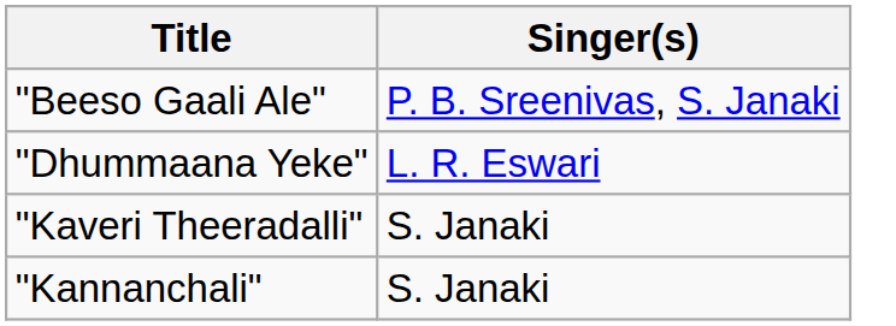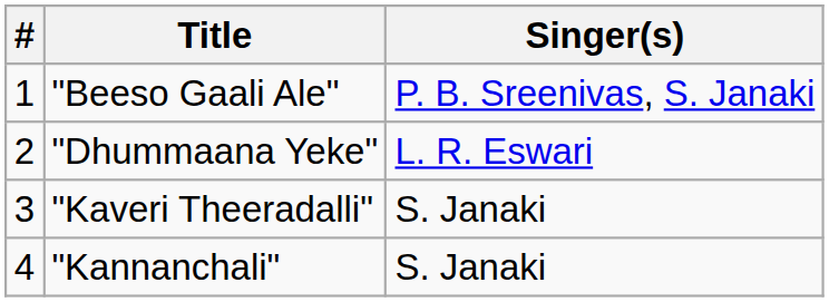 <table class="wikitable" style="font-size:95%;">
 <tr>
+<th>#</th>
 <th>Title</th>
 <th>Singer(s)</th>
 </tr>
 <tr>
+<td>1</td>
 <td>"Beeso Gaali Ale"</td>
 <td><a href='#'>P. B. Sreenivas</a>, <a href='#'>S. Janaki</a></td>
 </tr>
 <tr>
+<td>2</td>
 <td>"Dhummaana Yeke"</td>
 <td><a href='#'>L. R. Eswari</a></td>
 </tr>
 <tr>
+<td>3</td>
 <td>"Kaveri Theeradalli"</td>
 <td>S. Janaki</td>
 </tr>
 <tr>
+<td>4</td>
 <td>"Kannanchali"</td>
 <td>S. Janaki</td>
 </tr>
 </table>
